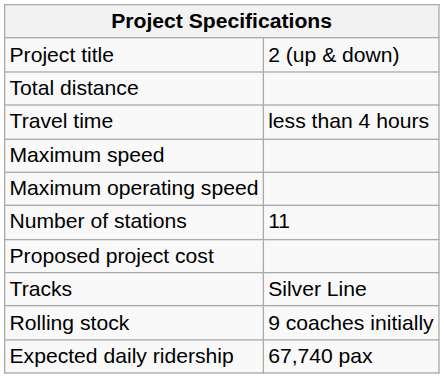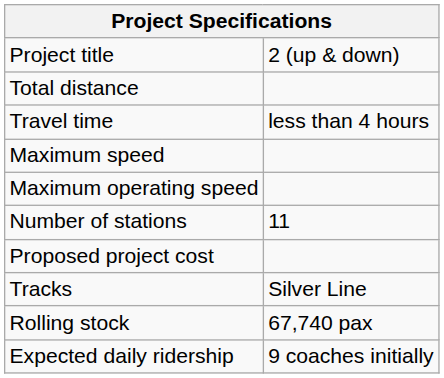 <table class="wikitable">
 <tr>
 <th colspan="2">Project Specifications</th>
 </tr>
 <tr>
 <td>Project title</td>
 <td>2 (up & down)</td>
 </tr>
 <tr>
 <td>Total distance</td>
 <td></td>
 </tr>
 <tr>
 <td>Travel time</td>
 <td>less than 4 hours</td>
 </tr>
 <tr>
 <td>Maximum speed</td>
 <td></td>
 </tr>
 <tr>
 <td>Maximum operating speed</td>
 <td></td>
 </tr>
 <tr>
 <td>Number of stations</td>
 <td>11</td>
 </tr>
 <tr>
 <td>Proposed project cost</td>
 <td></td>
 </tr>
 <tr>
 <td>Tracks</td>
 <td>Silver Line</td>
 </tr>
 <tr>
 <td>Rolling stock</td>
-<td>9 coaches initially</td>
+<td>67,740 pax</td>
 </tr>
 <tr>
 <td>Expected daily ridership</td>
-<td>67,740 pax</td>
+<td>9 coaches initially</td>
 </tr>
 </table>
